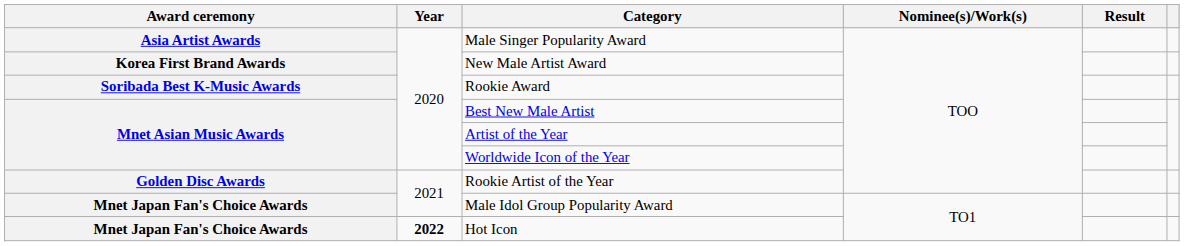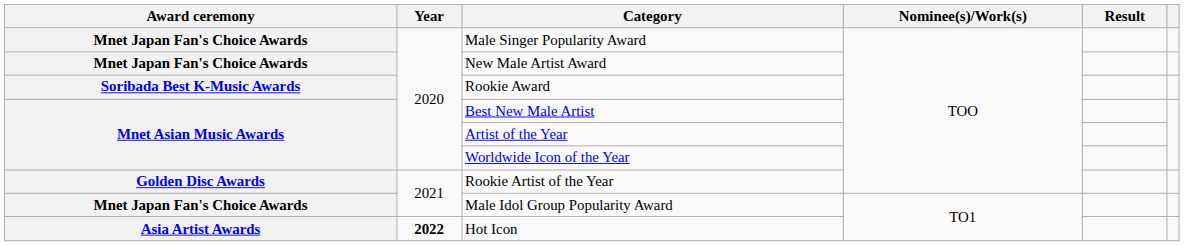 <table class="wikitable sortable plainrowheaders" style="width: 100%;">
 <tr style="background:#ccc; text-align:center;">
 <th scope="col">Award ceremony</th>
 <th scope="col">Year</th>
 <th scope="col">Category</th>
 <th scope="col">Nominee(s)/Work(s)</th>
 <th scope="col">Result</th>
 <th scope="col" class="unsortable"></th>
 </tr>
 <tr>
-<th scope="row"><a href='#'>Asia Artist Awards</a></th>
+<th scope="row">Mnet Japan Fan's Choice Awards</th>
 <td rowspan=6 align=center>2020</td>
 <td>Male Singer Popularity Award</td>
 <td rowspan=7 align=center>TOO</td>
 <td></td>
 <td align=center></td>
 </tr>
 <tr>
-<th scope="row">Korea First Brand Awards</th>
+<th scope="row">Mnet Japan Fan's Choice Awards</th>
 <td>New Male Artist Award</td>
 <td></td>
 <td align=center></td>
 </tr>
 <tr>
 <th scope="row"><a href='#'>Soribada Best K-Music Awards</a></th>
 <td>Rookie Award</td>
 <td></td>
 <td align=center></td>
 </tr>
 <tr>
 <th scope=row rowspan=3><a href='#'>Mnet Asian Music Awards</a></th>
 <td><a href='#'>Best New Male Artist</a></td>
 <td></td>
 <td align=center rowspan=3></td>
 </tr>
 <tr>
 <td><a href='#'>Artist of the Year</a></td>
 <td></td>
 </tr>
 <tr>
 <td><a href='#'>Worldwide Icon of the Year</a></td>
 <td></td>
 </tr>
 <tr>
 <th scope="row"><a href='#'>Golden Disc Awards</a></th>
 <td align=center rowspan="2">2021</td>
 <td>Rookie Artist of the Year</td>
 <td></td>
 <td align=center></td>
 </tr>
 <tr>
 <th scope="row">Mnet Japan Fan's Choice Awards</th>
 <td>Male Idol Group Popularity Award</td>
 <td align=center rowspan="2">TO1</td>
 <td></td>
 <td align=center></td>
 </tr>
 <tr>
-<th scope="row">Mnet Japan Fan's Choice Awards</th>
+<th scope="row"><a href='#'>Asia Artist Awards</a></th>
 <td align=center><strong>2022</strong></td>
 <td>Hot Icon</td>
 <td></td>
 <td align=center></td>
 </tr>
 </table>
